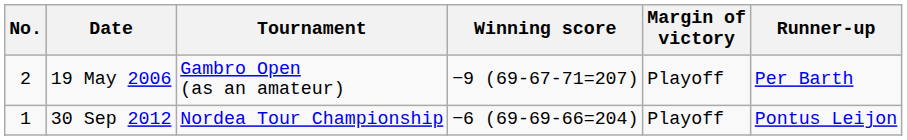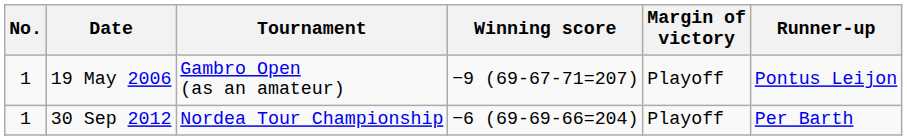 <table class="wikitable" style="font-size:95%;">
 <tr>
 <th>No.</th>
 <th>Date</th>
 <th>Tournament</th>
 <th>Winning score</th>
 <th>Margin of<br>victory</th>
 <th>Runner-up</th>
 </tr>
 <tr>
-<td align=center>2</td>
+<td align=center>1</td>
 <td align=right>19 May <a href='#'>2006</a></td>
 <td><a href='#'>Gambro Open</a><br>(as an amateur)</td>
 <td>−9 (69-67-71=207)</td>
 <td>Playoff</td>
-<td> <a href='#'>Per Barth</a></td>
+<td> <a href='#'>Pontus Leijon</a></td>
 </tr>
 <tr>
 <td align=center>1</td>
 <td align=right>30 Sep <a href='#'>2012</a></td>
 <td><a href='#'>Nordea Tour Championship</a></td>
 <td>−6 (69-69-66=204)</td>
 <td>Playoff</td>
-<td> <a href='#'>Pontus Leijon</a></td>
+<td> <a href='#'>Per Barth</a></td>
 </tr>
 </table>
